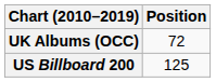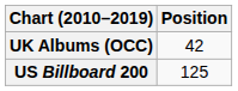 <table class="wikitable sortable plainrowheaders" style="text-align:center">
 <tr>
 <th scope="col">Chart (2010–2019)</th>
 <th scope="col">Position</th>
 </tr>
 <tr>
 <th scope="row">UK Albums (OCC)</th>
-<td>72</td>
+<td>42</td>
 </tr>
 <tr>
 <th scope="row">US <em>Billboard</em> 200</th>
 <td>125</td>
 </tr>
 </table>
